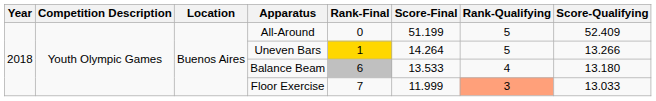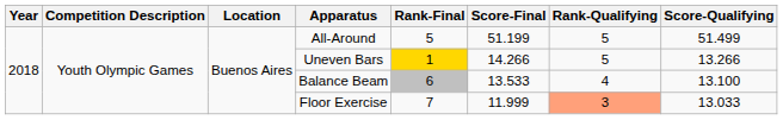 <table class="wikitable" style="text-align:center">
 <tr>
 <th>Year</th>
 <th>Competition Description</th>
 <th>Location</th>
 <th>Apparatus</th>
 <th>Rank-Final</th>
 <th>Score-Final</th>
 <th>Rank-Qualifying</th>
 <th>Score-Qualifying</th>
 </tr>
 <tr>
 <td rowspan=4>2018</td>
 <td rowspan=4>Youth Olympic Games</td>
 <td rowspan=4>Buenos Aires</td>
 <td>All-Around</td>
-<td>0</td>
+<td>5</td>
 <td>51.199</td>
 <td>5</td>
-<td>52.409</td>
+<td>51.499</td>
 </tr>
 <tr>
 <td>Uneven Bars</td>
 <td style="background:gold;">1</td>
-<td>14.264</td>
+<td>14.266</td>
 <td>5</td>
 <td>13.266</td>
 </tr>
 <tr>
 <td>Balance Beam</td>
 <td style="background:silver;">6</td>
 <td>13.533</td>
 <td>4</td>
-<td>13.180</td>
+<td>13.100</td>
 </tr>
 <tr>
 <td>Floor Exercise</td>
 <td>7</td>
 <td>11.999</td>
 <td style="background: lightsalmon;">3</td>
 <td>13.033</td>
 </tr>
 </table>
